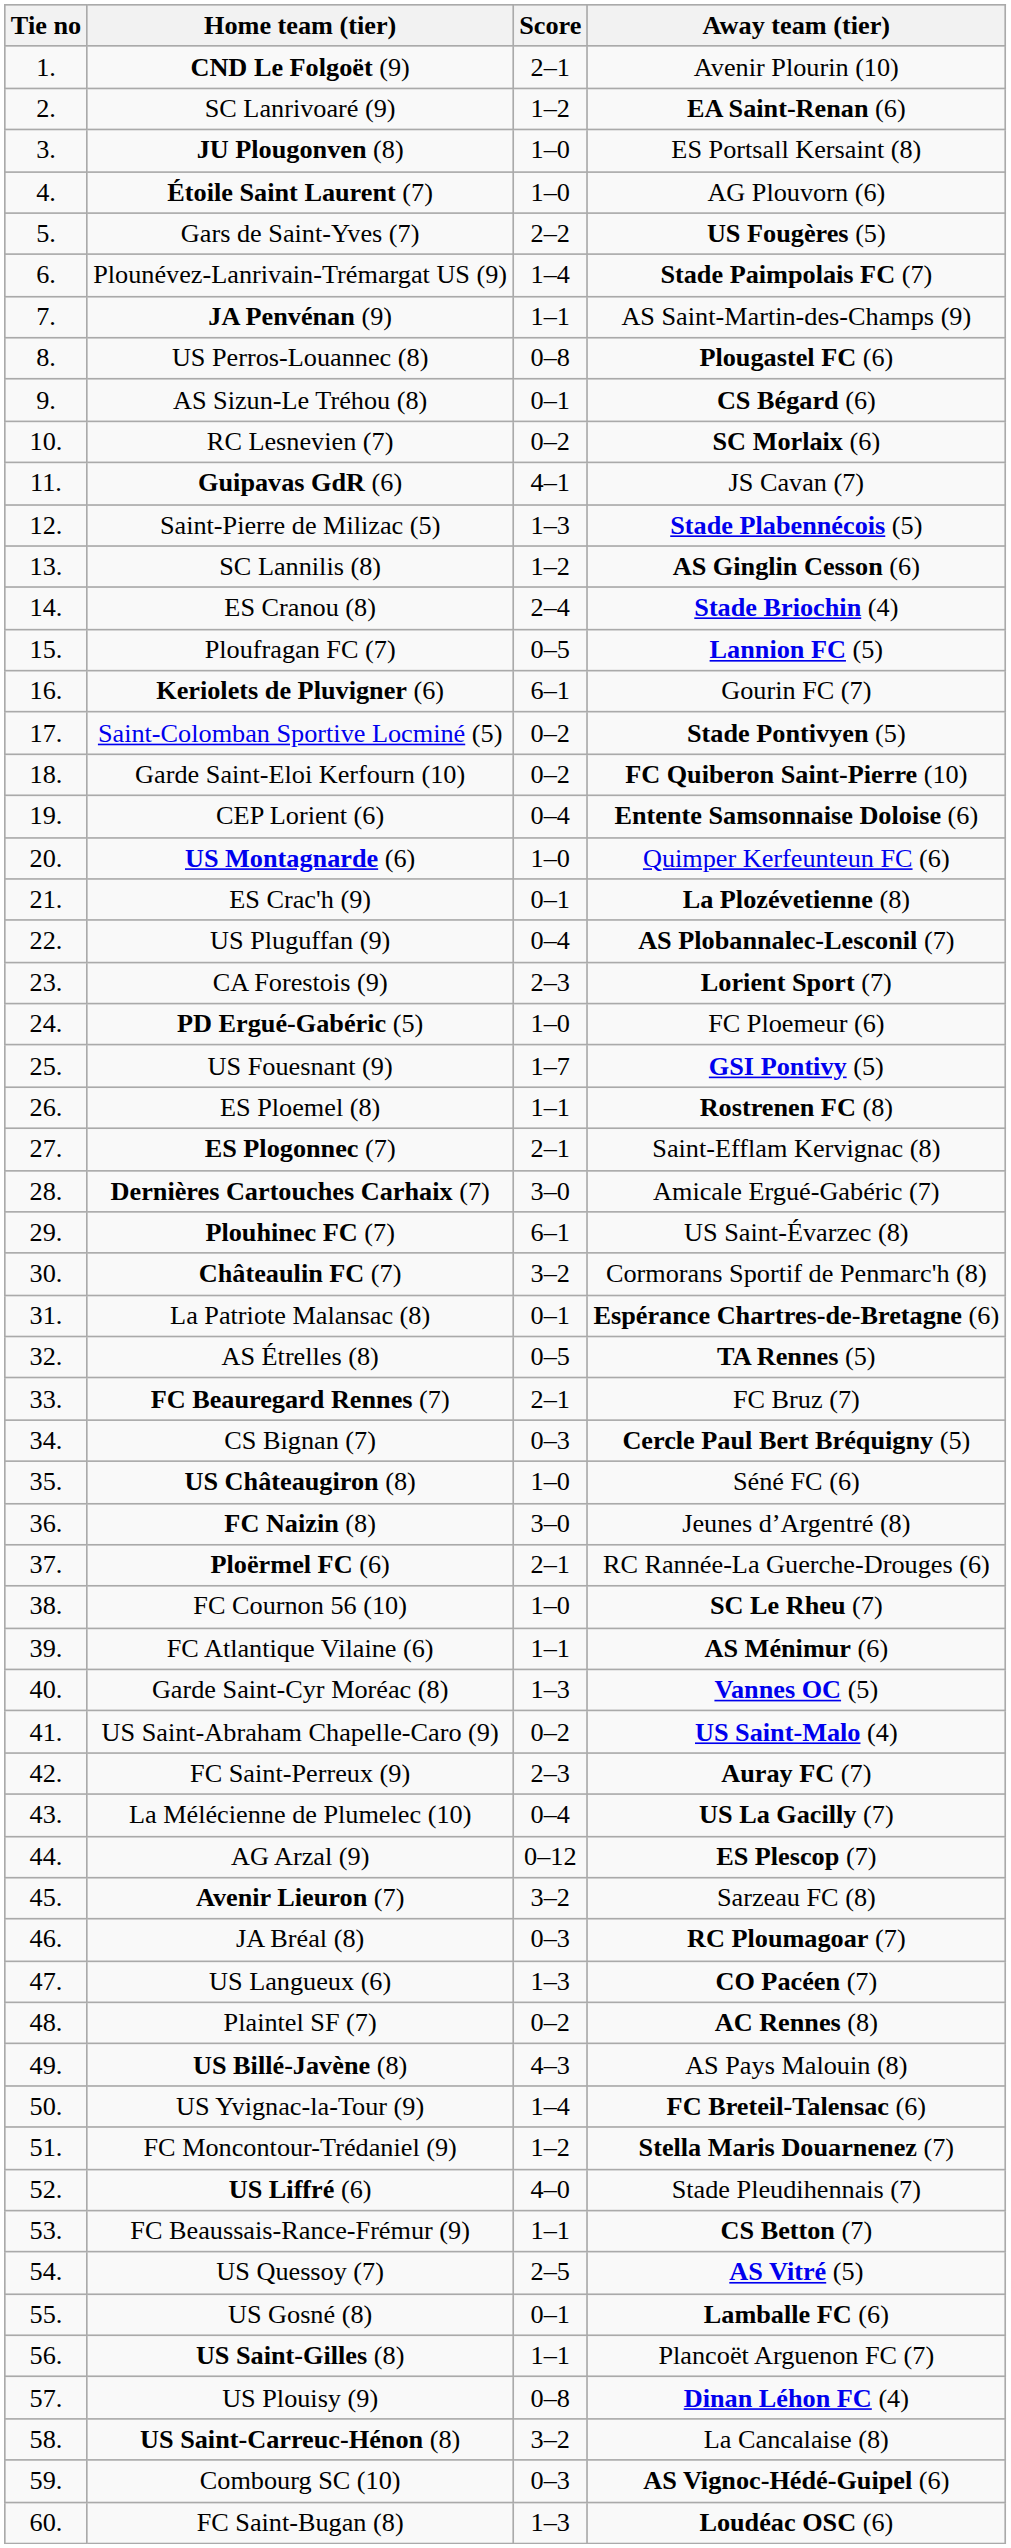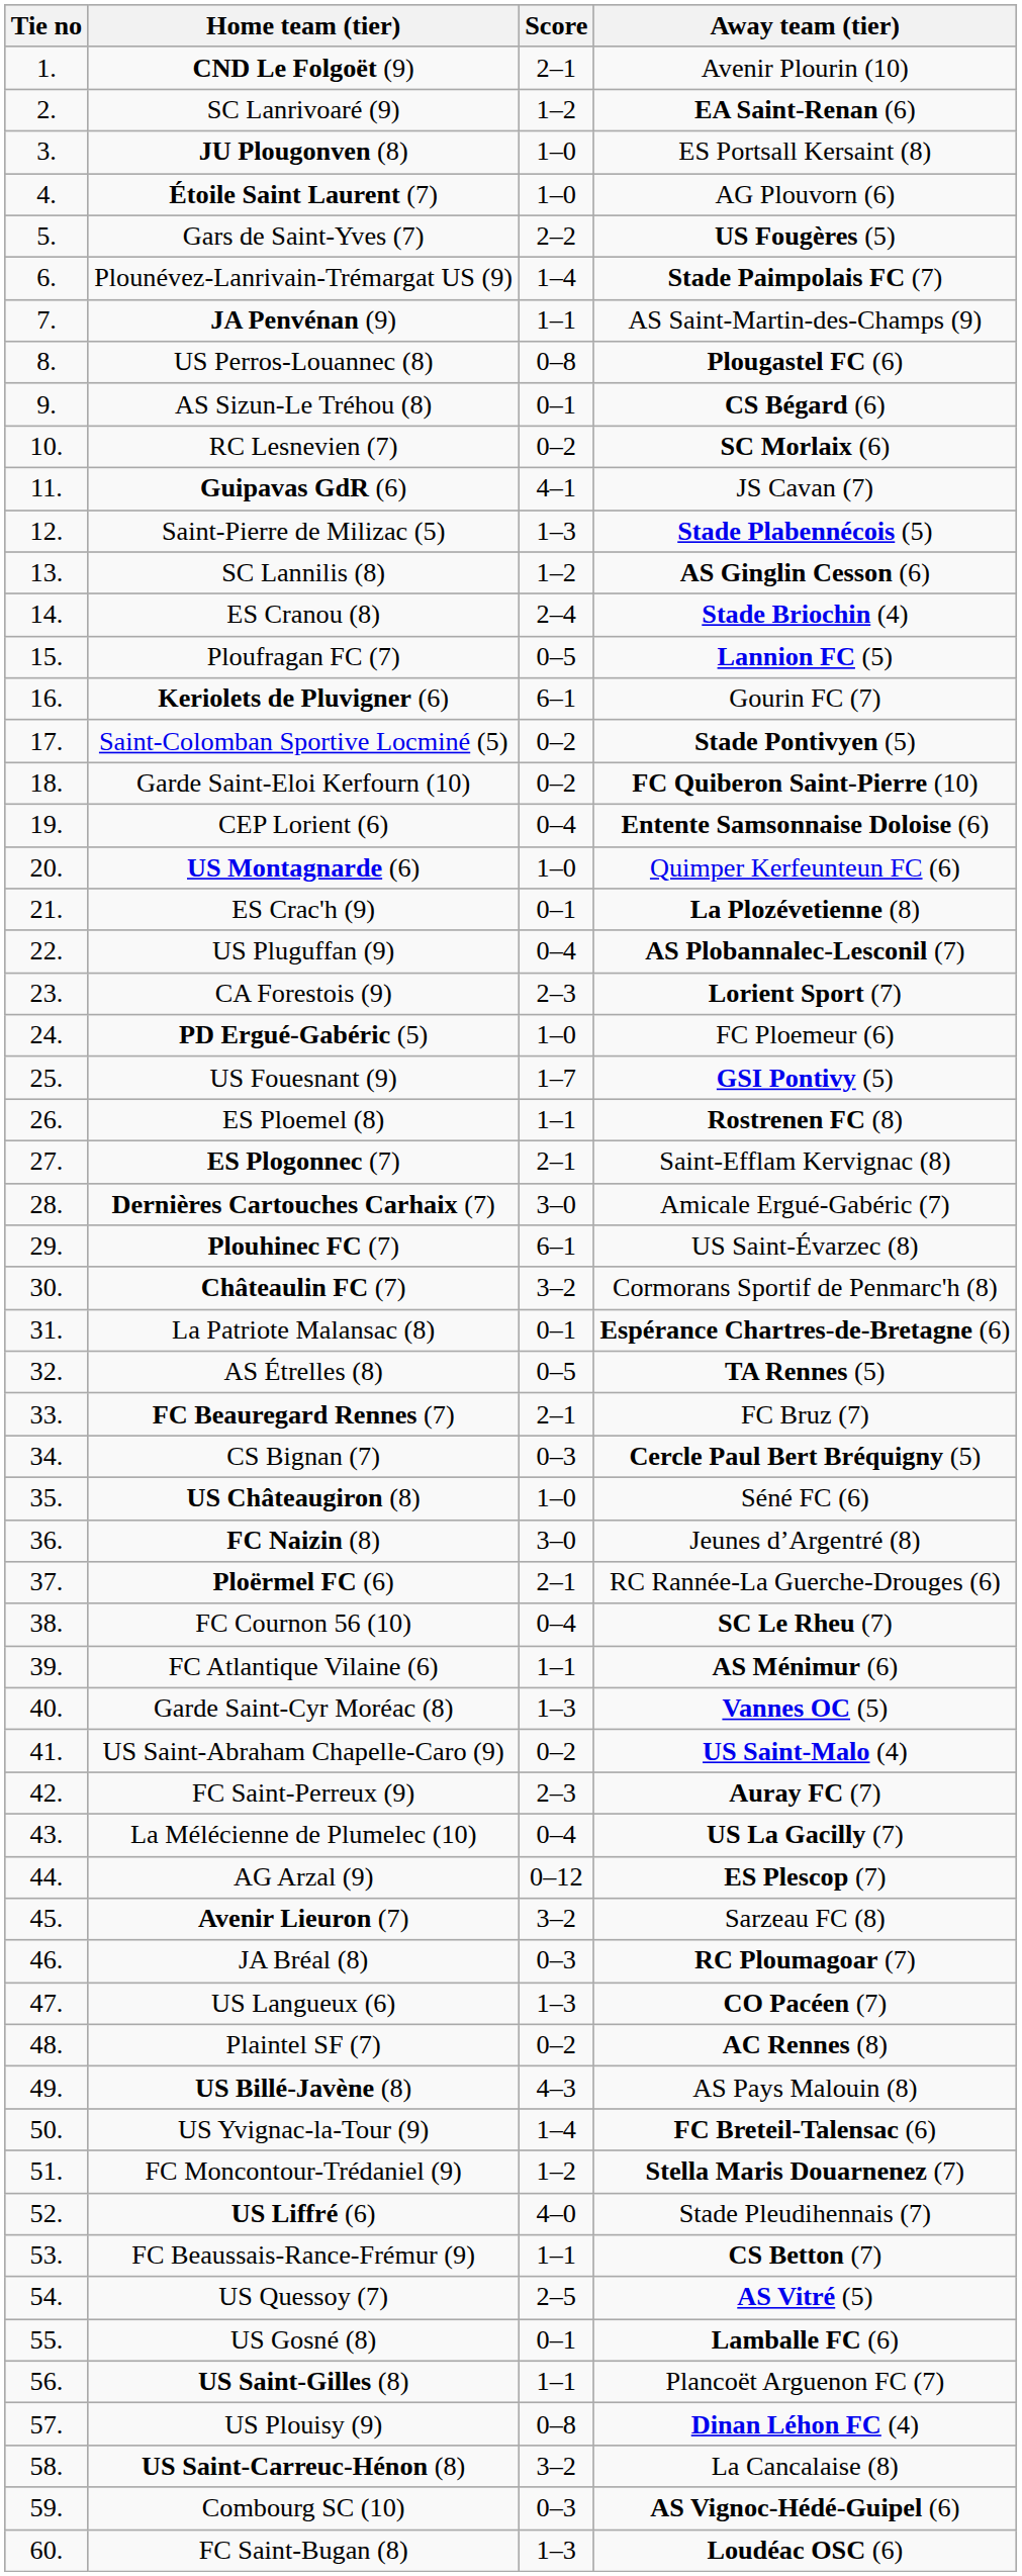 <table class="wikitable" style="text-align: center">
 <tr>
 <th>Tie no</th>
 <th>Home team (tier)</th>
 <th>Score</th>
 <th>Away team (tier)</th>
 </tr>
 <tr>
 <td>1.</td>
 <td><strong>CND Le Folgoët</strong> (9)</td>
 <td>2–1</td>
 <td>Avenir Plourin (10)</td>
 </tr>
 <tr>
 <td>2.</td>
 <td>SC Lanrivoaré (9)</td>
 <td>1–2</td>
 <td><strong>EA Saint-Renan</strong> (6)</td>
 </tr>
 <tr>
 <td>3.</td>
 <td><strong>JU Plougonven</strong> (8)</td>
 <td>1–0</td>
 <td>ES Portsall Kersaint (8)</td>
 </tr>
 <tr>
 <td>4.</td>
 <td><strong>Étoile Saint Laurent</strong> (7)</td>
 <td>1–0</td>
 <td>AG Plouvorn (6)</td>
 </tr>
 <tr>
 <td>5.</td>
 <td>Gars de Saint-Yves (7)</td>
 <td>2–2 </td>
 <td><strong>US Fougères</strong> (5)</td>
 </tr>
 <tr>
 <td>6.</td>
 <td>Plounévez-Lanrivain-Trémargat US (9)</td>
 <td>1–4</td>
 <td><strong>Stade Paimpolais FC</strong> (7)</td>
 </tr>
 <tr>
 <td>7.</td>
 <td><strong>JA Penvénan</strong> (9)</td>
 <td>1–1 </td>
 <td>AS Saint-Martin-des-Champs (9)</td>
 </tr>
 <tr>
 <td>8.</td>
 <td>US Perros-Louannec (8)</td>
 <td>0–8</td>
 <td><strong>Plougastel FC</strong> (6)</td>
 </tr>
 <tr>
 <td>9.</td>
 <td>AS Sizun-Le Tréhou (8)</td>
 <td>0–1</td>
 <td><strong>CS Bégard</strong> (6)</td>
 </tr>
 <tr>
 <td>10.</td>
 <td>RC Lesnevien (7)</td>
 <td>0–2</td>
 <td><strong>SC Morlaix</strong> (6)</td>
 </tr>
 <tr>
 <td>11.</td>
 <td><strong>Guipavas GdR</strong> (6)</td>
 <td>4–1</td>
 <td>JS Cavan (7)</td>
 </tr>
 <tr>
 <td>12.</td>
 <td>Saint-Pierre de Milizac (5)</td>
 <td>1–3</td>
 <td><strong><a href='#'>Stade Plabennécois</a></strong> (5)</td>
 </tr>
 <tr>
 <td>13.</td>
 <td>SC Lannilis (8)</td>
 <td>1–2</td>
 <td><strong>AS Ginglin Cesson</strong> (6)</td>
 </tr>
 <tr>
 <td>14.</td>
 <td>ES Cranou (8)</td>
 <td>2–4</td>
 <td><strong><a href='#'>Stade Briochin</a></strong> (4)</td>
 </tr>
 <tr>
 <td>15.</td>
 <td>Ploufragan FC (7)</td>
 <td>0–5</td>
 <td><strong><a href='#'>Lannion FC</a></strong> (5)</td>
 </tr>
 <tr>
 <td>16.</td>
 <td><strong>Keriolets de Pluvigner</strong> (6)</td>
 <td>6–1</td>
 <td>Gourin FC (7)</td>
 </tr>
 <tr>
 <td>17.</td>
 <td><a href='#'>Saint-Colomban Sportive Locminé</a> (5)</td>
 <td>0–2</td>
 <td><strong>Stade Pontivyen</strong> (5)</td>
 </tr>
 <tr>
 <td>18.</td>
 <td>Garde Saint-Eloi Kerfourn (10)</td>
 <td>0–2</td>
 <td><strong>FC Quiberon Saint-Pierre</strong> (10)</td>
 </tr>
 <tr>
 <td>19.</td>
 <td>CEP Lorient (6)</td>
 <td>0–4</td>
 <td><strong>Entente Samsonnaise Doloise</strong> (6)</td>
 </tr>
 <tr>
 <td>20.</td>
 <td><strong><a href='#'>US Montagnarde</a></strong> (6)</td>
 <td>1–0</td>
 <td><a href='#'>Quimper Kerfeunteun FC</a> (6)</td>
 </tr>
 <tr>
 <td>21.</td>
 <td>ES Crac'h (9)</td>
 <td>0–1</td>
 <td><strong>La Plozévetienne</strong> (8)</td>
 </tr>
 <tr>
 <td>22.</td>
 <td>US Pluguffan (9)</td>
 <td>0–4</td>
 <td><strong>AS Plobannalec-Lesconil</strong> (7)</td>
 </tr>
 <tr>
 <td>23.</td>
 <td>CA Forestois (9)</td>
 <td>2–3</td>
 <td><strong>Lorient Sport</strong> (7)</td>
 </tr>
 <tr>
 <td>24.</td>
 <td><strong>PD Ergué-Gabéric</strong> (5)</td>
 <td>1–0</td>
 <td>FC Ploemeur (6)</td>
 </tr>
 <tr>
 <td>25.</td>
 <td>US Fouesnant (9)</td>
 <td>1–7</td>
 <td><strong><a href='#'>GSI Pontivy</a></strong> (5)</td>
 </tr>
 <tr>
 <td>26.</td>
 <td>ES Ploemel (8)</td>
 <td>1–1 </td>
 <td><strong>Rostrenen FC</strong> (8)</td>
 </tr>
 <tr>
 <td>27.</td>
 <td><strong>ES Plogonnec</strong> (7)</td>
 <td>2–1</td>
 <td>Saint-Efflam Kervignac (8)</td>
 </tr>
 <tr>
 <td>28.</td>
 <td><strong>Dernières Cartouches Carhaix</strong> (7)</td>
 <td>3–0</td>
 <td>Amicale Ergué-Gabéric (7)</td>
 </tr>
 <tr>
 <td>29.</td>
 <td><strong>Plouhinec FC</strong> (7)</td>
 <td>6–1</td>
 <td>US Saint-Évarzec (8)</td>
 </tr>
 <tr>
 <td>30.</td>
 <td><strong>Châteaulin FC</strong> (7)</td>
 <td>3–2</td>
 <td>Cormorans Sportif de Penmarc'h (8)</td>
 </tr>
 <tr>
 <td>31.</td>
 <td>La Patriote Malansac (8)</td>
 <td>0–1</td>
 <td><strong>Espérance Chartres-de-Bretagne</strong> (6)</td>
 </tr>
 <tr>
 <td>32.</td>
 <td>AS Étrelles (8)</td>
 <td>0–5</td>
 <td><strong>TA Rennes</strong> (5)</td>
 </tr>
 <tr>
 <td>33.</td>
 <td><strong>FC Beauregard Rennes</strong> (7)</td>
 <td>2–1</td>
 <td>FC Bruz (7)</td>
 </tr>
 <tr>
 <td>34.</td>
 <td>CS Bignan (7)</td>
 <td>0–3</td>
 <td><strong>Cercle Paul Bert Bréquigny</strong> (5)</td>
 </tr>
 <tr>
 <td>35.</td>
 <td><strong>US Châteaugiron</strong> (8)</td>
 <td>1–0</td>
 <td>Séné FC (6)</td>
 </tr>
 <tr>
 <td>36.</td>
 <td><strong>FC Naizin</strong> (8)</td>
 <td>3–0</td>
 <td>Jeunes d’Argentré (8)</td>
 </tr>
 <tr>
 <td>37.</td>
 <td><strong>Ploërmel FC</strong> (6)</td>
 <td>2–1</td>
 <td>RC Rannée-La Guerche-Drouges (6)</td>
 </tr>
 <tr>
 <td>38.</td>
 <td>FC Cournon 56 (10)</td>
-<td>1–0</td>
+<td>0–4</td>
 <td><strong>SC Le Rheu</strong> (7)</td>
 </tr>
 <tr>
 <td>39.</td>
 <td>FC Atlantique Vilaine (6)</td>
 <td>1–1 </td>
 <td><strong>AS Ménimur</strong> (6)</td>
 </tr>
 <tr>
 <td>40.</td>
 <td>Garde Saint-Cyr Moréac (8)</td>
 <td>1–3</td>
 <td><strong><a href='#'>Vannes OC</a></strong> (5)</td>
 </tr>
 <tr>
 <td>41.</td>
 <td>US Saint-Abraham Chapelle-Caro (9)</td>
 <td>0–2</td>
 <td><strong><a href='#'>US Saint-Malo</a></strong> (4)</td>
 </tr>
 <tr>
 <td>42.</td>
 <td>FC Saint-Perreux (9)</td>
 <td>2–3</td>
 <td><strong>Auray FC</strong> (7)</td>
 </tr>
 <tr>
 <td>43.</td>
 <td>La Mélécienne de Plumelec (10)</td>
 <td>0–4</td>
 <td><strong>US La Gacilly</strong> (7)</td>
 </tr>
 <tr>
 <td>44.</td>
 <td>AG Arzal (9)</td>
 <td>0–12</td>
 <td><strong>ES Plescop</strong> (7)</td>
 </tr>
 <tr>
 <td>45.</td>
 <td><strong>Avenir Lieuron</strong> (7)</td>
 <td>3–2</td>
 <td>Sarzeau FC (8)</td>
 </tr>
 <tr>
 <td>46.</td>
 <td>JA Bréal (8)</td>
 <td>0–3</td>
 <td><strong>RC Ploumagoar</strong> (7)</td>
 </tr>
 <tr>
 <td>47.</td>
 <td>US Langueux (6)</td>
 <td>1–3</td>
 <td><strong>CO Pacéen</strong> (7)</td>
 </tr>
 <tr>
 <td>48.</td>
 <td>Plaintel SF (7)</td>
 <td>0–2</td>
 <td><strong>AC Rennes</strong> (8)</td>
 </tr>
 <tr>
 <td>49.</td>
 <td><strong>US Billé-Javène</strong> (8)</td>
 <td>4–3</td>
 <td>AS Pays Malouin (8)</td>
 </tr>
 <tr>
 <td>50.</td>
 <td>US Yvignac-la-Tour (9)</td>
 <td>1–4</td>
 <td><strong>FC Breteil-Talensac</strong> (6)</td>
 </tr>
 <tr>
 <td>51.</td>
 <td>FC Moncontour-Trédaniel (9)</td>
 <td>1–2</td>
 <td><strong>Stella Maris Douarnenez</strong> (7)</td>
 </tr>
 <tr>
 <td>52.</td>
 <td><strong>US Liffré</strong> (6)</td>
 <td>4–0</td>
 <td>Stade Pleudihennais (7)</td>
 </tr>
 <tr>
 <td>53.</td>
 <td>FC Beaussais-Rance-Frémur (9)</td>
 <td>1–1 </td>
 <td><strong>CS Betton</strong> (7)</td>
 </tr>
 <tr>
 <td>54.</td>
 <td>US Quessoy (7)</td>
 <td>2–5</td>
 <td><strong><a href='#'>AS Vitré</a></strong> (5)</td>
 </tr>
 <tr>
 <td>55.</td>
 <td>US Gosné (8)</td>
 <td>0–1</td>
 <td><strong>Lamballe FC</strong> (6)</td>
 </tr>
 <tr>
 <td>56.</td>
 <td><strong>US Saint-Gilles</strong> (8)</td>
 <td>1–1 </td>
 <td>Plancoët Arguenon FC (7)</td>
 </tr>
 <tr>
 <td>57.</td>
 <td>US Plouisy (9)</td>
 <td>0–8</td>
 <td><strong><a href='#'>Dinan Léhon FC</a></strong> (4)</td>
 </tr>
 <tr>
 <td>58.</td>
 <td><strong>US Saint-Carreuc-Hénon</strong> (8)</td>
 <td>3–2</td>
 <td>La Cancalaise (8)</td>
 </tr>
 <tr>
 <td>59.</td>
 <td>Combourg SC (10)</td>
 <td>0–3</td>
 <td><strong>AS Vignoc-Hédé-Guipel</strong> (6)</td>
 </tr>
 <tr>
 <td>60.</td>
 <td>FC Saint-Bugan (8)</td>
 <td>1–3</td>
 <td><strong>Loudéac OSC</strong> (6)</td>
 </tr>
 </table>
